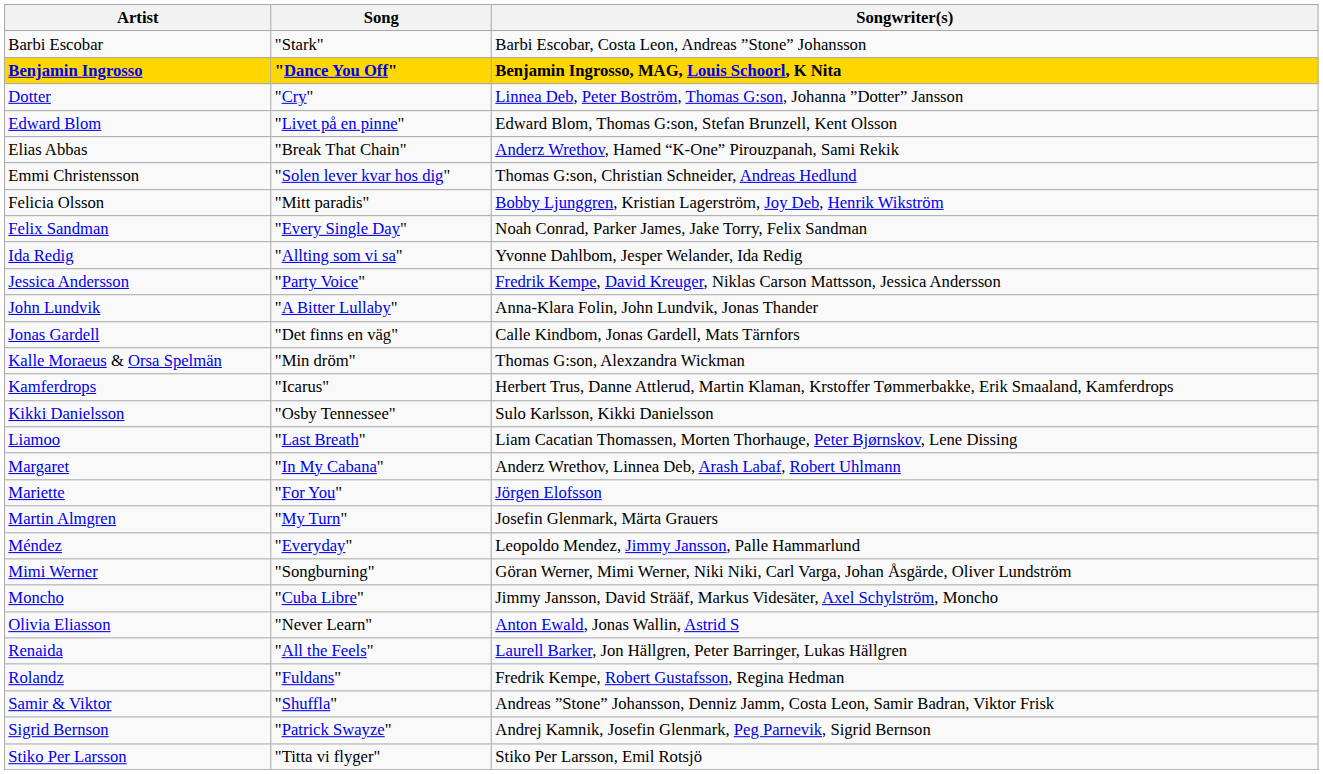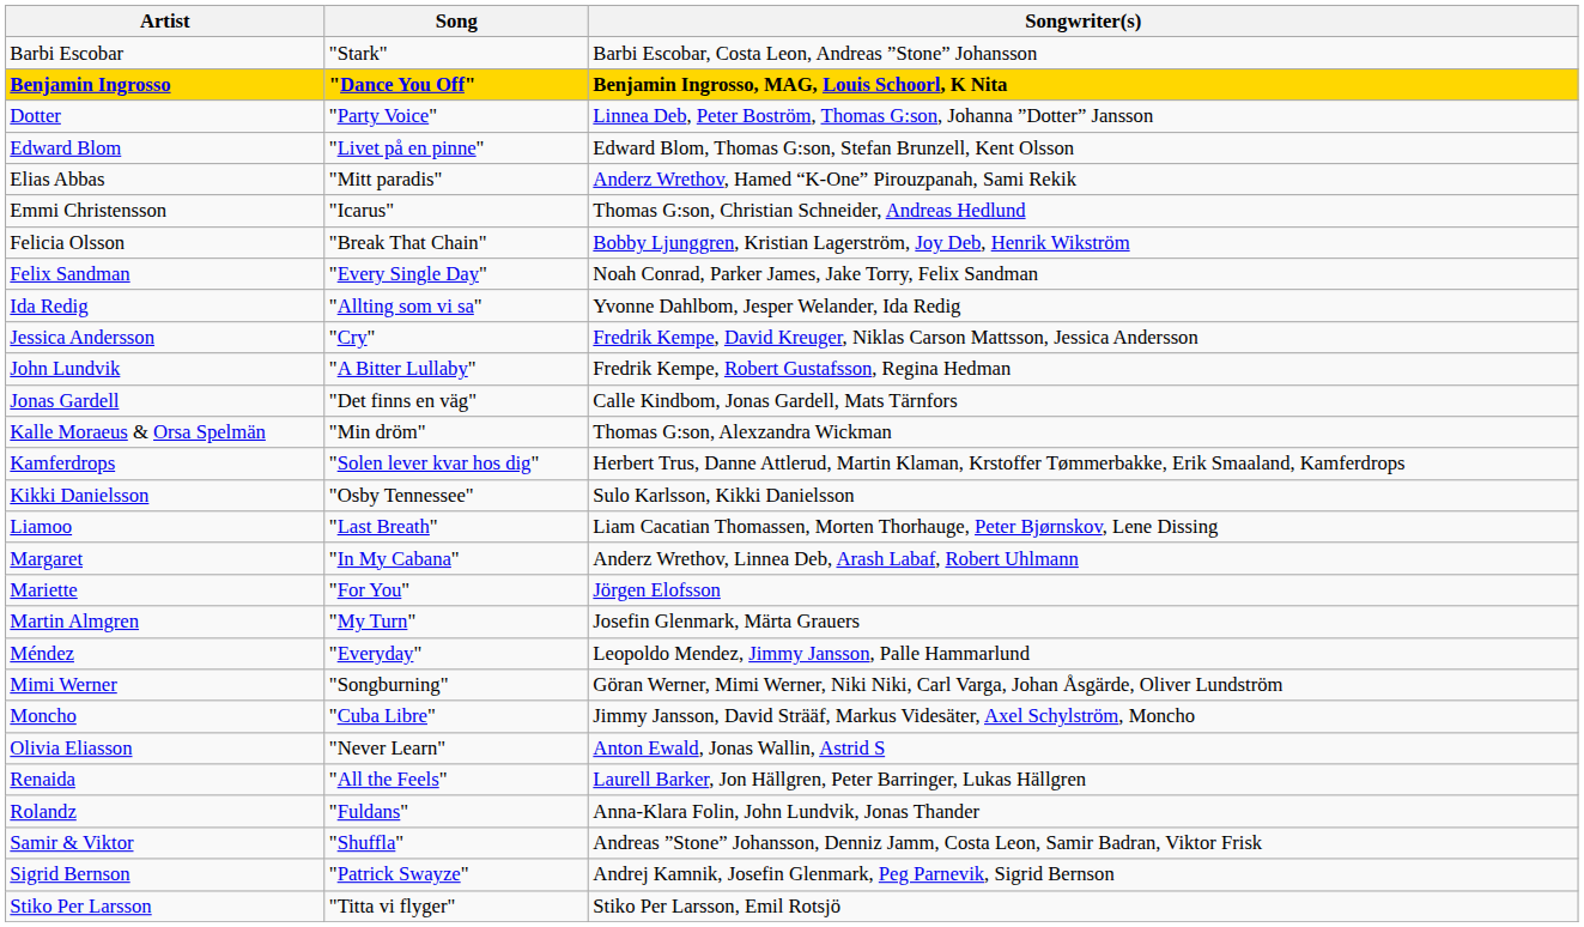 <table class="sortable wikitable" width="100%" style="margin: 1em auto 1em auto;">
 <tr>
 <th>Artist</th>
 <th>Song</th>
 <th>Songwriter(s)</th>
 </tr>
 <tr>
 <td>Barbi Escobar</td>
 <td>"Stark"</td>
 <td>Barbi Escobar, Costa Leon, Andreas ”Stone” Johansson</td>
 </tr>
 <tr style="background:gold;">
 <td><strong><a href='#'>Benjamin Ingrosso</a></strong></td>
 <td><strong>"<a href='#'>Dance You Off</a>"</strong></td>
 <td><strong>Benjamin Ingrosso, MAG, <a href='#'>Louis Schoorl</a>, K Nita</strong></td>
 </tr>
 <tr>
 <td><a href='#'>Dotter</a></td>
-<td>"<a href='#'>Cry</a>"</td>
+<td>"<a href='#'>Party Voice</a>"</td>
 <td><a href='#'>Linnea Deb</a>, <a href='#'>Peter Boström</a>, <a href='#'>Thomas G:son</a>, Johanna ”Dotter” Jansson</td>
 </tr>
 <tr>
 <td><a href='#'>Edward Blom</a></td>
 <td>"<a href='#'>Livet på en pinne</a>"</td>
 <td>Edward Blom, Thomas G:son, Stefan Brunzell, Kent Olsson</td>
 </tr>
 <tr>
 <td>Elias Abbas</td>
-<td>"Break That Chain"</td>
+<td>"Mitt paradis"</td>
 <td><a href='#'>Anderz Wrethov</a>, Hamed “K-One” Pirouzpanah, Sami Rekik</td>
 </tr>
 <tr>
 <td>Emmi Christensson</td>
-<td>"<a href='#'>Solen lever kvar hos dig</a>"</td>
+<td>"Icarus"</td>
 <td>Thomas G:son, Christian Schneider, <a href='#'>Andreas Hedlund</a></td>
 </tr>
 <tr>
 <td>Felicia Olsson</td>
-<td>"Mitt paradis"</td>
+<td>"Break That Chain"</td>
 <td><a href='#'>Bobby Ljunggren</a>, Kristian Lagerström, <a href='#'>Joy Deb</a>, <a href='#'>Henrik Wikström</a></td>
 </tr>
 <tr>
 <td><a href='#'>Felix Sandman</a></td>
 <td>"<a href='#'>Every Single Day</a>"</td>
 <td>Noah Conrad, Parker James, Jake Torry, Felix Sandman</td>
 </tr>
 <tr>
 <td><a href='#'>Ida Redig</a></td>
 <td>"<a href='#'>Allting som vi sa</a>"</td>
 <td>Yvonne Dahlbom, Jesper Welander, Ida Redig</td>
 </tr>
 <tr>
 <td><a href='#'>Jessica Andersson</a></td>
-<td>"<a href='#'>Party Voice</a>"</td>
+<td>"<a href='#'>Cry</a>"</td>
 <td><a href='#'>Fredrik Kempe</a>, <a href='#'>David Kreuger</a>, Niklas Carson Mattsson, Jessica Andersson</td>
 </tr>
 <tr>
 <td><a href='#'>John Lundvik</a></td>
 <td>"<a href='#'>A Bitter Lullaby</a>"</td>
-<td>Anna-Klara Folin, John Lundvik, Jonas Thander</td>
+<td>Fredrik Kempe, <a href='#'>Robert Gustafsson</a>, Regina Hedman</td>
 </tr>
 <tr>
 <td><a href='#'>Jonas Gardell</a></td>
 <td>"Det finns en väg"</td>
 <td>Calle Kindbom, Jonas Gardell, Mats Tärnfors</td>
 </tr>
 <tr>
 <td><a href='#'>Kalle Moraeus</a> & <a href='#'>Orsa Spelmän</a></td>
 <td>"Min dröm"</td>
 <td>Thomas G:son, Alexzandra Wickman</td>
 </tr>
 <tr>
 <td><a href='#'>Kamferdrops</a></td>
-<td>"Icarus"</td>
+<td>"<a href='#'>Solen lever kvar hos dig</a>"</td>
 <td>Herbert Trus, Danne Attlerud, Martin Klaman, Krstoffer Tømmerbakke, Erik Smaaland, Kamferdrops</td>
 </tr>
 <tr>
 <td><a href='#'>Kikki Danielsson</a></td>
 <td>"Osby Tennessee"</td>
 <td>Sulo Karlsson, Kikki Danielsson</td>
 </tr>
 <tr>
 <td><a href='#'>Liamoo</a></td>
 <td>"<a href='#'>Last Breath</a>"</td>
 <td>Liam Cacatian Thomassen, Morten Thorhauge, <a href='#'>Peter Bjørnskov</a>, Lene Dissing</td>
 </tr>
 <tr>
 <td><a href='#'>Margaret</a></td>
 <td>"<a href='#'>In My Cabana</a>"</td>
 <td>Anderz Wrethov, Linnea Deb, <a href='#'>Arash Labaf</a>, <a href='#'>Robert Uhlmann</a></td>
 </tr>
 <tr>
 <td><a href='#'>Mariette</a></td>
 <td>"<a href='#'>For You</a>"</td>
 <td><a href='#'>Jörgen Elofsson</a></td>
 </tr>
 <tr>
 <td><a href='#'>Martin Almgren</a></td>
 <td>"<a href='#'>My Turn</a>"</td>
 <td>Josefin Glenmark, Märta Grauers</td>
 </tr>
 <tr>
 <td><a href='#'>Méndez</a></td>
 <td>"<a href='#'>Everyday</a>"</td>
 <td>Leopoldo Mendez, <a href='#'>Jimmy Jansson</a>, Palle Hammarlund</td>
 </tr>
 <tr>
 <td><a href='#'>Mimi Werner</a></td>
 <td>"Songburning"</td>
 <td>Göran Werner, Mimi Werner, Niki Niki, Carl Varga, Johan Åsgärde, Oliver Lundström</td>
 </tr>
 <tr>
 <td><a href='#'>Moncho</a></td>
 <td>"<a href='#'>Cuba Libre</a>"</td>
 <td>Jimmy Jansson, David Strääf, Markus Videsäter, <a href='#'>Axel Schylström</a>, Moncho</td>
 </tr>
 <tr>
 <td><a href='#'>Olivia Eliasson</a></td>
 <td>"Never Learn"</td>
 <td><a href='#'>Anton Ewald</a>, Jonas Wallin, <a href='#'>Astrid S</a></td>
 </tr>
 <tr>
 <td><a href='#'>Renaida</a></td>
 <td>"<a href='#'>All the Feels</a>"</td>
 <td><a href='#'>Laurell Barker</a>, Jon Hällgren, Peter Barringer, Lukas Hällgren</td>
 </tr>
 <tr>
 <td><a href='#'>Rolandz</a></td>
 <td>"<a href='#'>Fuldans</a>"</td>
-<td>Fredrik Kempe, <a href='#'>Robert Gustafsson</a>, Regina Hedman</td>
+<td>Anna-Klara Folin, John Lundvik, Jonas Thander</td>
 </tr>
 <tr>
 <td><a href='#'>Samir & Viktor</a></td>
 <td>"<a href='#'>Shuffla</a>"</td>
 <td>Andreas ”Stone” Johansson, Denniz Jamm, Costa Leon, Samir Badran, Viktor Frisk</td>
 </tr>
 <tr>
 <td><a href='#'>Sigrid Bernson</a></td>
 <td>"<a href='#'>Patrick Swayze</a>"</td>
 <td>Andrej Kamnik, Josefin Glenmark, <a href='#'>Peg Parnevik</a>, Sigrid Bernson</td>
 </tr>
 <tr>
 <td><a href='#'>Stiko Per Larsson</a></td>
 <td>"Titta vi flyger"</td>
 <td>Stiko Per Larsson, Emil Rotsjö</td>
 </tr>
 <tr>
 </tr>
 </table>
